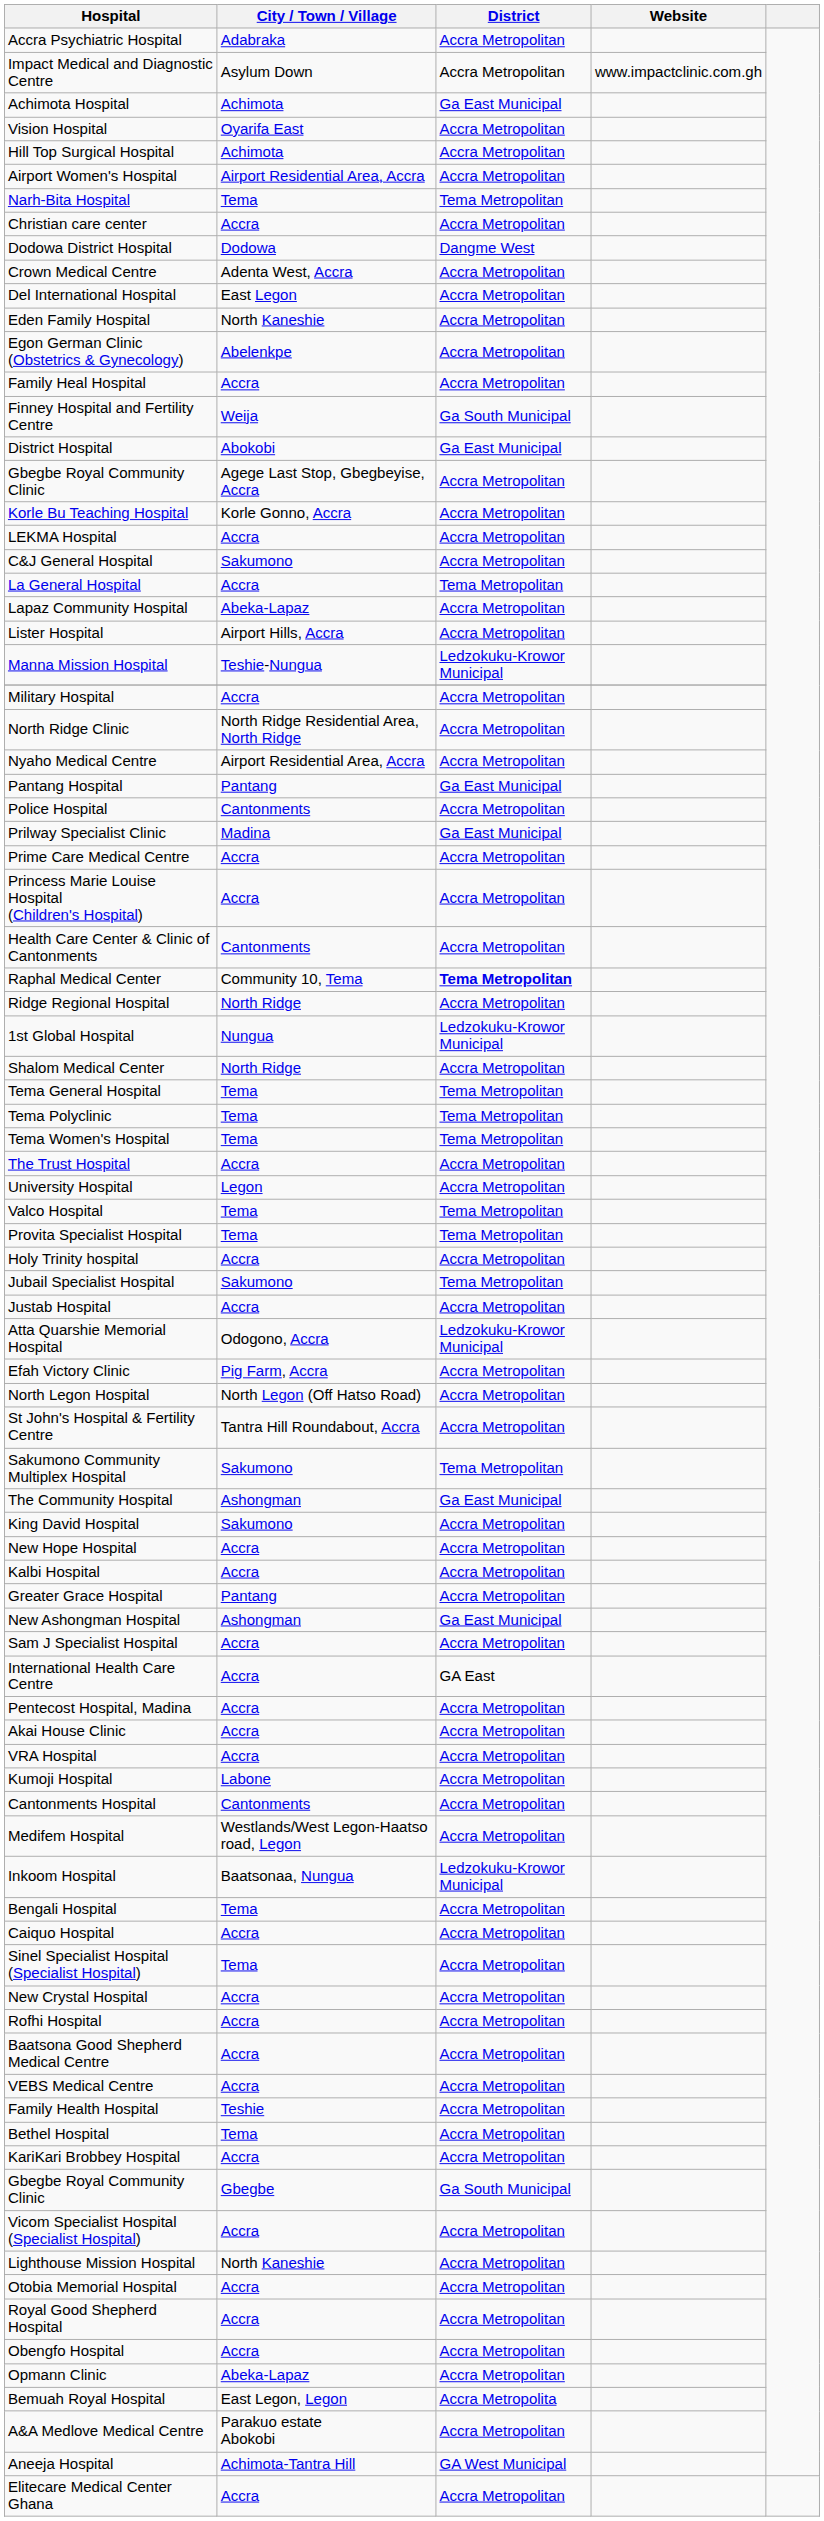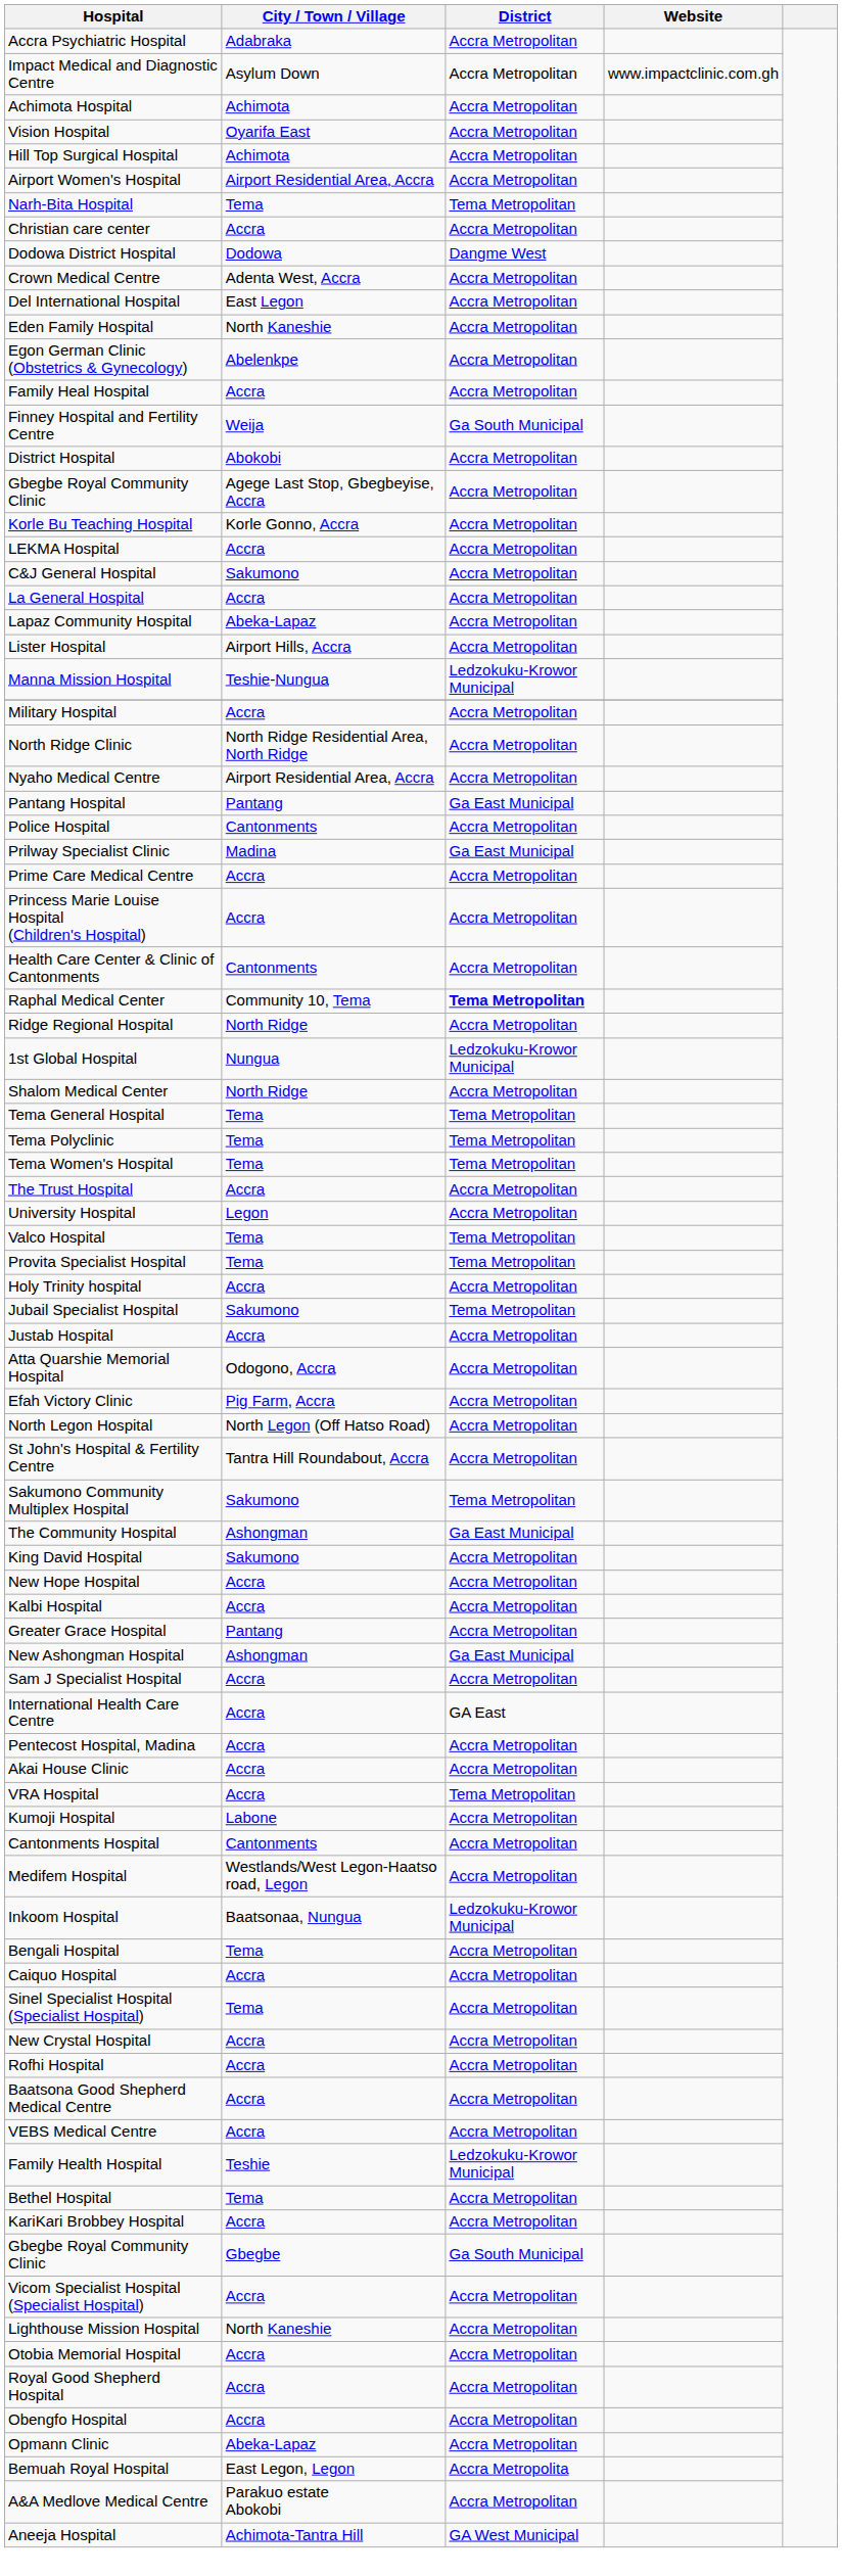 <table class="wikitable sortable">
 <tr>
 <th>Hospital</th>
 <th><a href='#'>City / Town / Village</a></th>
 <th><a href='#'>District</a></th>
 <th>Website</th>
 <th width="50"></th>
 </tr>
 <tr>
 <td>Accra Psychiatric Hospital</td>
 <td><a href='#'>Adabraka</a></td>
 <td><a href='#'>Accra Metropolitan</a></td>
 <td></td>
 <td rowspan="88"></td>
 </tr>
 <tr>
 <td>Impact Medical and Diagnostic Centre</td>
 <td>Asylum Down</td>
 <td>Accra Metropolitan</td>
 <td>www.impactclinic.com.gh</td>
 </tr>
 <tr>
 <td>Achimota Hospital</td>
 <td><a href='#'>Achimota</a></td>
-<td><a href='#'>Ga East Municipal</a></td>
+<td><a href='#'>Accra Metropolitan</a></td>
 <td></td>
 </tr>
 <tr>
 <td>Vision Hospital</td>
 <td><a href='#'>Oyarifa East</a></td>
 <td><a href='#'>Accra Metropolitan</a></td>
 </tr>
 <tr |->
 <td>Hill Top Surgical Hospital</td>
 <td><a href='#'>Achimota</a></td>
 <td><a href='#'>Accra Metropolitan</a></td>
 <td></td>
 </tr>
 <tr>
 <td>Airport Women's Hospital</td>
 <td><a href='#'>Airport Residential Area, Accra</a></td>
 <td><a href='#'>Accra Metropolitan</a></td>
 <td></td>
 </tr>
 <tr>
 <td><a href='#'>Narh-Bita Hospital</a></td>
 <td><a href='#'>Tema</a></td>
 <td><a href='#'>Tema Metropolitan</a></td>
 <td></td>
 </tr>
 <tr>
 <td>Christian care center</td>
 <td><a href='#'>Accra</a></td>
 <td><a href='#'>Accra Metropolitan</a></td>
 <td></td>
 </tr>
 <tr>
 <td>Dodowa District Hospital</td>
 <td><a href='#'>Dodowa</a></td>
 <td><a href='#'>Dangme West</a></td>
 <td></td>
 </tr>
 <tr>
 <td>Crown Medical Centre</td>
 <td>Adenta West, <a href='#'>Accra</a></td>
 <td><a href='#'>Accra Metropolitan</a></td>
 <td></td>
 </tr>
 <tr>
 <td>Del International Hospital</td>
 <td>East <a href='#'>Legon</a></td>
 <td><a href='#'>Accra Metropolitan</a></td>
 <td></td>
 </tr>
 <tr>
 <td>Eden Family Hospital</td>
 <td>North <a href='#'>Kaneshie</a></td>
 <td><a href='#'>Accra Metropolitan</a></td>
 <td></td>
 </tr>
 <tr>
 <td>Egon German Clinic<br>(<a href='#'>Obstetrics & Gynecology</a>)</td>
 <td><a href='#'>Abelenkpe</a></td>
 <td><a href='#'>Accra Metropolitan</a></td>
 <td></td>
 </tr>
 <tr>
 <td>Family Heal Hospital</td>
 <td><a href='#'>Accra</a></td>
 <td><a href='#'>Accra Metropolitan</a></td>
 <td></td>
 </tr>
 <tr>
 <td>Finney Hospital and Fertility Centre</td>
 <td><a href='#'>Weija</a></td>
 <td><a href='#'>Ga South Municipal</a></td>
 <td></td>
 </tr>
 <tr>
 <td>District Hospital</td>
 <td><a href='#'>Abokobi</a></td>
-<td><a href='#'>Ga East Municipal</a></td>
+<td><a href='#'>Accra Metropolitan</a></td>
 <td></td>
 </tr>
 <tr>
 <td>Gbegbe Royal Community Clinic</td>
 <td>Agege Last Stop, Gbegbeyise, <a href='#'>Accra</a></td>
 <td><a href='#'>Accra Metropolitan</a></td>
 <td></td>
 </tr>
 <tr>
 <td><a href='#'>Korle Bu Teaching Hospital</a></td>
 <td>Korle Gonno, <a href='#'>Accra</a></td>
 <td><a href='#'>Accra Metropolitan</a></td>
 <td></td>
 </tr>
 <tr>
 <td>LEKMA Hospital</td>
 <td><a href='#'>Accra</a></td>
 <td><a href='#'>Accra Metropolitan</a></td>
 <td></td>
 </tr>
 <tr>
 <td>C&J General Hospital</td>
 <td><a href='#'>Sakumono</a></td>
 <td><a href='#'>Accra Metropolitan</a></td>
 <td></td>
 </tr>
 <tr>
 <td><a href='#'>La General Hospital</a></td>
 <td><a href='#'>Accra</a></td>
-<td><a href='#'>Tema Metropolitan</a></td>
+<td><a href='#'>Accra Metropolitan</a></td>
 <td></td>
 </tr>
 <tr>
 <td>Lapaz Community Hospital</td>
 <td><a href='#'>Abeka-Lapaz</a></td>
 <td><a href='#'>Accra Metropolitan</a></td>
 <td></td>
 </tr>
 <tr>
 <td>Lister Hospital</td>
 <td>Airport Hills, <a href='#'>Accra</a></td>
 <td><a href='#'>Accra Metropolitan</a></td>
 <td></td>
 </tr>
 <tr>
 <td><a href='#'>Manna Mission Hospital</a></td>
 <td><a href='#'>Teshie</a>-<a href='#'>Nungua</a></td>
 <td><a href='#'>Ledzokuku-Krowor Municipal</a></td>
 <td></td>
 </tr>
 <tr>
 </tr>
 <tr>
 <td>Military Hospital</td>
 <td><a href='#'>Accra</a></td>
 <td><a href='#'>Accra Metropolitan</a></td>
 <td></td>
 </tr>
 <tr>
 <td>North Ridge Clinic</td>
 <td>North Ridge Residential Area, <a href='#'>North Ridge</a></td>
 <td><a href='#'>Accra Metropolitan</a></td>
 <td></td>
 </tr>
 <tr>
 <td>Nyaho Medical Centre</td>
 <td>Airport Residential Area, <a href='#'>Accra</a></td>
 <td><a href='#'>Accra Metropolitan</a></td>
 <td></td>
 </tr>
 <tr>
 <td>Pantang Hospital</td>
 <td><a href='#'>Pantang</a></td>
 <td><a href='#'>Ga East Municipal</a></td>
 <td></td>
 </tr>
 <tr>
 <td>Police Hospital</td>
 <td><a href='#'>Cantonments</a></td>
 <td><a href='#'>Accra Metropolitan</a></td>
 <td></td>
 </tr>
 <tr>
 <td>Prilway Specialist Clinic</td>
 <td><a href='#'>Madina</a></td>
 <td><a href='#'>Ga East Municipal</a></td>
 <td></td>
 </tr>
 <tr>
 <td>Prime Care Medical Centre</td>
 <td><a href='#'>Accra</a></td>
 <td><a href='#'>Accra Metropolitan</a></td>
 <td></td>
 </tr>
 <tr>
 <td>Princess Marie Louise Hospital<br>(<a href='#'>Children's Hospital</a>)</td>
 <td><a href='#'>Accra</a></td>
 <td><a href='#'>Accra Metropolitan</a></td>
 <td></td>
 </tr>
 <tr>
 <td>Health Care Center & Clinic of Cantonments</td>
 <td><a href='#'>Cantonments</a></td>
 <td><a href='#'>Accra Metropolitan</a></td>
 <td></td>
 </tr>
 <tr>
 <td>Raphal Medical Center</td>
 <td>Community 10, <a href='#'>Tema</a></td>
 <td><strong><a href='#'>Tema Metropolitan</a></strong></td>
 <td></td>
 </tr>
 <tr>
 <td>Ridge Regional Hospital</td>
 <td><a href='#'>North Ridge</a></td>
 <td><a href='#'>Accra Metropolitan</a></td>
 <td></td>
 </tr>
 <tr>
 <td>1st Global Hospital</td>
 <td><a href='#'>Nungua</a></td>
 <td><a href='#'>Ledzokuku-Krowor Municipal</a></td>
 <td></td>
 </tr>
 <tr>
 <td>Shalom Medical Center</td>
 <td><a href='#'>North Ridge</a></td>
 <td><a href='#'>Accra Metropolitan</a></td>
 <td></td>
 </tr>
 <tr>
 <td>Tema General Hospital</td>
 <td><a href='#'>Tema</a></td>
 <td><a href='#'>Tema Metropolitan</a></td>
 <td></td>
 </tr>
 <tr>
 <td>Tema Polyclinic</td>
 <td><a href='#'>Tema</a></td>
 <td><a href='#'>Tema Metropolitan</a></td>
 <td></td>
 </tr>
 <tr>
 <td>Tema Women's Hospital</td>
 <td><a href='#'>Tema</a></td>
 <td><a href='#'>Tema Metropolitan</a></td>
 <td></td>
 </tr>
 <tr>
 <td><a href='#'>The Trust Hospital</a></td>
 <td><a href='#'>Accra</a></td>
 <td><a href='#'>Accra Metropolitan</a></td>
 <td></td>
 </tr>
 <tr>
 <td>University Hospital</td>
 <td><a href='#'>Legon</a></td>
 <td><a href='#'>Accra Metropolitan</a></td>
 <td></td>
 </tr>
 <tr>
 <td>Valco Hospital</td>
 <td><a href='#'>Tema</a></td>
 <td><a href='#'>Tema Metropolitan</a></td>
 <td></td>
 </tr>
 <tr>
 <td>Provita Specialist Hospital</td>
 <td><a href='#'>Tema</a></td>
 <td><a href='#'>Tema Metropolitan</a></td>
 <td></td>
 </tr>
 <tr>
 <td>Holy Trinity hospital</td>
 <td><a href='#'>Accra</a></td>
 <td><a href='#'>Accra Metropolitan</a></td>
 <td></td>
 </tr>
 <tr>
 <td>Jubail Specialist Hospital</td>
 <td><a href='#'>Sakumono</a></td>
 <td><a href='#'>Tema Metropolitan</a></td>
 <td></td>
 </tr>
 <tr>
 <td>Justab Hospital</td>
 <td><a href='#'>Accra</a></td>
 <td><a href='#'>Accra Metropolitan</a></td>
 <td></td>
 </tr>
 <tr>
 <td>Atta Quarshie Memorial Hospital</td>
 <td>Odogono, <a href='#'>Accra</a></td>
-<td><a href='#'>Ledzokuku-Krowor Municipal</a></td>
+<td><a href='#'>Accra Metropolitan</a></td>
 <td></td>
 </tr>
 <tr>
 <td>Efah Victory Clinic</td>
 <td><a href='#'>Pig Farm</a>, <a href='#'>Accra</a></td>
 <td><a href='#'>Accra Metropolitan</a></td>
 <td></td>
 </tr>
 <tr>
 <td>North Legon Hospital</td>
 <td>North <a href='#'>Legon</a> (Off Hatso Road)</td>
 <td><a href='#'>Accra Metropolitan</a></td>
 <td></td>
 </tr>
 <tr>
 <td>St John's Hospital & Fertility Centre</td>
 <td>Tantra Hill Roundabout, <a href='#'>Accra</a></td>
 <td><a href='#'>Accra Metropolitan</a></td>
 <td></td>
 </tr>
 <tr>
 <td>Sakumono Community Multiplex Hospital</td>
 <td><a href='#'>Sakumono</a></td>
 <td><a href='#'>Tema Metropolitan</a></td>
 <td></td>
 </tr>
 <tr>
 <td>The Community Hospital</td>
 <td><a href='#'>Ashongman</a></td>
 <td><a href='#'>Ga East Municipal</a></td>
 <td></td>
 </tr>
 <tr>
 <td>King David Hospital</td>
 <td><a href='#'>Sakumono</a></td>
 <td><a href='#'>Accra Metropolitan</a></td>
 <td></td>
 </tr>
 <tr>
 <td>New Hope Hospital</td>
 <td><a href='#'>Accra</a></td>
 <td><a href='#'>Accra Metropolitan</a></td>
 <td></td>
 </tr>
 <tr>
 <td>Kalbi Hospital</td>
 <td><a href='#'>Accra</a></td>
 <td><a href='#'>Accra Metropolitan</a></td>
 <td></td>
 </tr>
 <tr>
 <td>Greater Grace Hospital</td>
 <td><a href='#'>Pantang</a></td>
 <td><a href='#'>Accra Metropolitan</a></td>
 <td></td>
 </tr>
 <tr>
 <td>New Ashongman Hospital</td>
 <td><a href='#'>Ashongman</a></td>
 <td><a href='#'>Ga East Municipal</a></td>
 <td></td>
 </tr>
 <tr>
 <td>Sam J Specialist Hospital</td>
 <td><a href='#'>Accra</a></td>
 <td><a href='#'>Accra Metropolitan</a></td>
 <td></td>
 </tr>
 <tr>
 <td>International Health Care Centre</td>
 <td><a href='#'>Accra</a></td>
 <td>GA East</td>
 <td></td>
 </tr>
 <tr>
 <td>Pentecost Hospital, Madina</td>
 <td><a href='#'>Accra</a></td>
 <td><a href='#'>Accra Metropolitan</a></td>
 <td></td>
 </tr>
 <tr>
 <td>Akai House Clinic</td>
 <td><a href='#'>Accra</a></td>
 <td><a href='#'>Accra Metropolitan</a></td>
 <td></td>
 </tr>
 <tr>
 <td>VRA Hospital</td>
 <td><a href='#'>Accra</a></td>
-<td><a href='#'>Accra Metropolitan</a></td>
+<td><a href='#'>Tema Metropolitan</a></td>
 <td></td>
 </tr>
 <tr>
 <td>Kumoji Hospital</td>
 <td><a href='#'>Labone</a></td>
 <td><a href='#'>Accra Metropolitan</a></td>
 <td></td>
 </tr>
 <tr>
 <td>Cantonments Hospital</td>
 <td><a href='#'>Cantonments</a></td>
 <td><a href='#'>Accra Metropolitan</a></td>
 <td></td>
 </tr>
 <tr>
 <td>Medifem Hospital</td>
 <td>Westlands/West Legon-Haatso road, <a href='#'>Legon</a></td>
 <td><a href='#'>Accra Metropolitan</a></td>
 <td></td>
 </tr>
 <tr>
 <td>Inkoom Hospital</td>
 <td>Baatsonaa, <a href='#'>Nungua</a></td>
 <td><a href='#'>Ledzokuku-Krowor Municipal</a></td>
 <td></td>
 </tr>
 <tr>
 <td>Bengali Hospital</td>
 <td><a href='#'>Tema</a></td>
 <td><a href='#'>Accra Metropolitan</a></td>
 <td></td>
 </tr>
 <tr>
 <td>Caiquo Hospital</td>
 <td><a href='#'>Accra</a></td>
 <td><a href='#'>Accra Metropolitan</a></td>
 <td></td>
 </tr>
 <tr>
 <td>Sinel Specialist Hospital<br>(<a href='#'>Specialist Hospital</a>)</td>
 <td><a href='#'>Tema</a></td>
 <td><a href='#'>Accra Metropolitan</a></td>
 <td></td>
 </tr>
 <tr>
 <td>New Crystal Hospital</td>
 <td><a href='#'>Accra</a></td>
 <td><a href='#'>Accra Metropolitan</a></td>
 <td></td>
 </tr>
 <tr>
 <td>Rofhi Hospital</td>
 <td><a href='#'>Accra</a></td>
 <td><a href='#'>Accra Metropolitan</a></td>
 <td></td>
 </tr>
 <tr>
 <td>Baatsona Good Shepherd Medical Centre</td>
 <td><a href='#'>Accra</a></td>
 <td><a href='#'>Accra Metropolitan</a></td>
 <td></td>
 </tr>
 <tr>
 <td>VEBS Medical Centre</td>
 <td><a href='#'>Accra</a></td>
 <td><a href='#'>Accra Metropolitan</a></td>
 <td></td>
 </tr>
 <tr>
 <td>Family Health Hospital</td>
 <td><a href='#'>Teshie</a></td>
-<td><a href='#'>Accra Metropolitan</a></td>
+<td><a href='#'>Ledzokuku-Krowor Municipal</a></td>
 <td></td>
 </tr>
 <tr>
 <td>Bethel Hospital</td>
 <td><a href='#'>Tema</a></td>
 <td><a href='#'>Accra Metropolitan</a></td>
 <td></td>
 </tr>
 <tr>
 <td>KariKari Brobbey Hospital</td>
 <td><a href='#'>Accra</a></td>
 <td><a href='#'>Accra Metropolitan</a></td>
 <td></td>
 </tr>
 <tr>
 <td>Gbegbe Royal Community Clinic</td>
 <td><a href='#'>Gbegbe</a></td>
 <td><a href='#'>Ga South Municipal</a></td>
 <td></td>
 </tr>
 <tr>
 <td>Vicom Specialist Hospital<br> (<a href='#'>Specialist Hospital</a>)</td>
 <td><a href='#'>Accra</a></td>
 <td><a href='#'>Accra Metropolitan</a></td>
 <td></td>
 </tr>
 <tr>
 <td>Lighthouse Mission Hospital</td>
 <td>North <a href='#'>Kaneshie</a></td>
 <td><a href='#'>Accra Metropolitan</a></td>
 <td></td>
 </tr>
 <tr pp>
 <td>Otobia Memorial Hospital</td>
 <td><a href='#'>Accra</a></td>
 <td><a href='#'>Accra Metropolitan</a></td>
 <td></td>
 </tr>
 <tr>
 <td>Royal Good Shepherd Hospital</td>
 <td><a href='#'>Accra</a></td>
 <td><a href='#'>Accra Metropolitan</a></td>
 <td></td>
 </tr>
 <tr>
 <td>Obengfo Hospital</td>
 <td><a href='#'>Accra</a></td>
 <td><a href='#'>Accra Metropolitan</a></td>
 <td></td>
 </tr>
 <tr>
 <td>Opmann Clinic</td>
 <td><a href='#'>Abeka-Lapaz</a></td>
 <td><a href='#'>Accra Metropolitan</a></td>
 <td></td>
 </tr>
 <tr>
 <td>Bemuah Royal Hospital</td>
 <td>East Legon, <a href='#'>Legon</a></td>
 <td><a href='#'>Accra Metropolita</a></td>
 <td></td>
 </tr>
 <tr>
 <td>A&A Medlove Medical Centre</td>
 <td>Parakuo estate<br>Abokobi</td>
 <td><a href='#'>Accra Metropolitan</a></td>
 <td></td>
 </tr>
 <tr>
 <td>Aneeja Hospital</td>
 <td><a href='#'>Achimota-Tantra Hill</a></td>
 <td><a href='#'>GA West Municipal</a></td>
 <td></td>
 </tr>
-<tr>
-<td>Elitecare Medical Center Ghana</td>
-<td><a href='#'>Accra</a></td>
-<td><a href='#'>Accra Metropolitan</a></td>
-<td></td>
-<td></td>
-</tr>
 </table>
